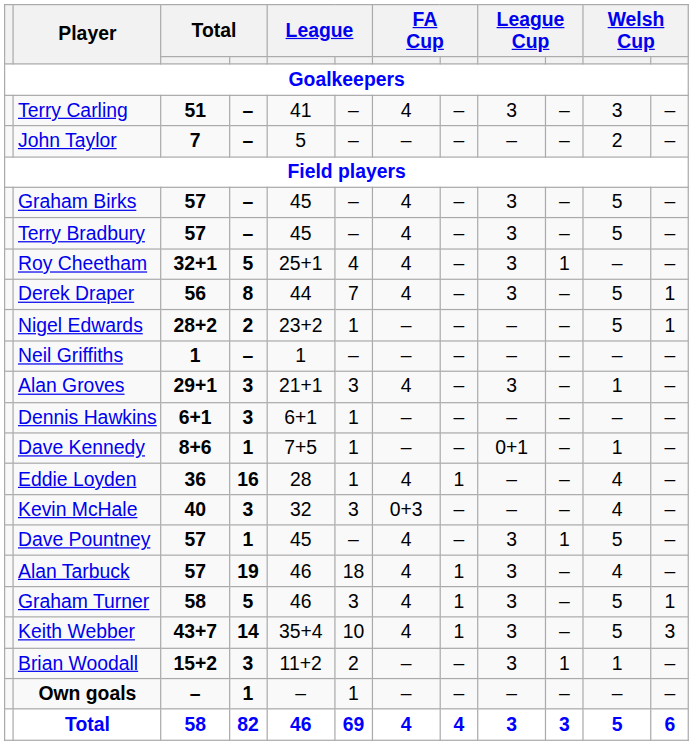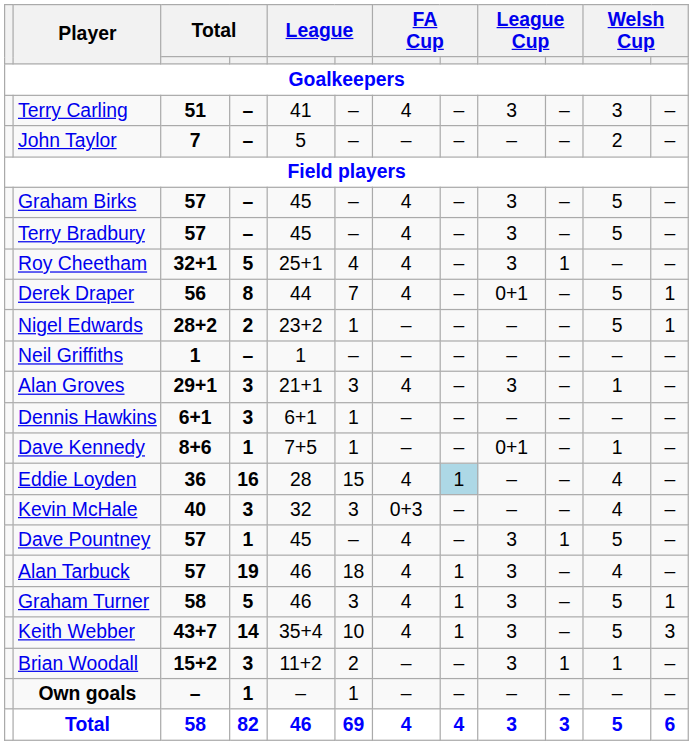 <table class="wikitable"  style="text-align:center;">
 <tr>
 <th rowspan="2" style="font-size:80%;"></th>
 <th rowspan="2">Player</th>
 <th colspan="2">Total</th>
 <th colspan="2"><a href='#'>League</a></th>
 <th colspan="2"><a href='#'>FA<br>Cup</a></th>
 <th colspan="2"><a href='#'>League<br>Cup</a></th>
 <th colspan="2"><a href='#'>Welsh<br>Cup</a></th>
 </tr>
 <tr>
 <th style="width: 50px; font-size:80%;"></th>
 <th style="width: 25px; font-size:80%;"></th>
 <th style="width: 50px; font-size:80%;"></th>
 <th style="width: 25px; font-size:80%;"></th>
 <th style="width: 50px; font-size:80%;"></th>
 <th style="width: 25px; font-size:80%;"></th>
 <th style="width: 50px; font-size:80%;"></th>
 <th style="width: 25px; font-size:80%;"></th>
 <th style="width: 50px; font-size:80%;"></th>
 <th style="width: 25px; font-size:80%;"></th>
 </tr>
 <tr>
 <td colspan="12" style="background:white; color:blue; text-align:center;"><strong>Goalkeepers</strong></td>
 </tr>
 <tr>
 <td></td>
 <td style="text-align:left;"><a href='#'>Terry Carling</a></td>
 <td><strong>51</strong></td>
 <td><strong>–</strong></td>
 <td>41</td>
 <td>–</td>
 <td>4</td>
 <td>–</td>
 <td>3</td>
 <td>–</td>
 <td>3</td>
 <td>–</td>
 </tr>
 <tr>
 <td></td>
 <td style="text-align:left;"><a href='#'>John Taylor</a></td>
 <td><strong>7</strong></td>
 <td><strong>–</strong></td>
 <td>5</td>
 <td>–</td>
 <td>–</td>
 <td>–</td>
 <td>–</td>
 <td>–</td>
 <td>2</td>
 <td>–</td>
 </tr>
 <tr>
 <td colspan="12" style="background:white; color:blue; text-align:center;"><strong>Field players</strong></td>
 </tr>
 <tr>
 <td></td>
 <td style="text-align:left;"><a href='#'>Graham Birks</a></td>
 <td><strong>57</strong></td>
 <td><strong>–</strong></td>
 <td>45</td>
 <td>–</td>
 <td>4</td>
 <td>–</td>
 <td>3</td>
 <td>–</td>
 <td>5</td>
 <td>–</td>
 </tr>
 <tr>
 <td></td>
 <td style="text-align:left;"><a href='#'>Terry Bradbury</a></td>
 <td><strong>57</strong></td>
 <td><strong>–</strong></td>
 <td>45</td>
 <td>–</td>
 <td>4</td>
 <td>–</td>
 <td>3</td>
 <td>–</td>
 <td>5</td>
 <td>–</td>
 </tr>
 <tr>
 <td></td>
 <td style="text-align:left;"><a href='#'>Roy Cheetham</a></td>
 <td><strong>32+1</strong></td>
 <td><strong>5</strong></td>
 <td>25+1</td>
 <td>4</td>
 <td>4</td>
 <td>–</td>
 <td>3</td>
 <td>1</td>
 <td>–</td>
 <td>–</td>
 </tr>
 <tr>
 <td></td>
 <td style="text-align:left;"><a href='#'>Derek Draper</a></td>
 <td><strong>56</strong></td>
 <td><strong>8</strong></td>
 <td>44</td>
 <td>7</td>
 <td>4</td>
 <td>–</td>
-<td>3</td>
+<td>0+1</td>
 <td>–</td>
 <td>5</td>
 <td>1</td>
 </tr>
 <tr>
 <td></td>
 <td style="text-align:left;"><a href='#'>Nigel Edwards</a></td>
 <td><strong>28+2</strong></td>
 <td><strong>2</strong></td>
 <td>23+2</td>
 <td>1</td>
 <td>–</td>
 <td>–</td>
 <td>–</td>
 <td>–</td>
 <td>5</td>
 <td>1</td>
 </tr>
 <tr>
 <td></td>
 <td style="text-align:left;"><a href='#'>Neil Griffiths</a></td>
 <td><strong>1</strong></td>
 <td><strong>–</strong></td>
 <td>1</td>
 <td>–</td>
 <td>–</td>
 <td>–</td>
 <td>–</td>
 <td>–</td>
 <td>–</td>
 <td>–</td>
 </tr>
 <tr>
 <td></td>
 <td style="text-align:left;"><a href='#'>Alan Groves</a></td>
 <td><strong>29+1</strong></td>
 <td><strong>3</strong></td>
 <td>21+1</td>
 <td>3</td>
 <td>4</td>
 <td>–</td>
 <td>3</td>
 <td>–</td>
 <td>1</td>
 <td>–</td>
 </tr>
 <tr>
 <td></td>
 <td style="text-align:left;"><a href='#'>Dennis Hawkins</a></td>
 <td><strong>6+1</strong></td>
 <td><strong>3</strong></td>
 <td>6+1</td>
 <td>1</td>
 <td>–</td>
 <td>–</td>
 <td>–</td>
 <td>–</td>
 <td>–</td>
 <td>–</td>
 </tr>
 <tr>
 <td></td>
 <td style="text-align:left;"><a href='#'>Dave Kennedy</a></td>
 <td><strong>8+6</strong></td>
 <td><strong>1</strong></td>
 <td>7+5</td>
 <td>1</td>
 <td>–</td>
 <td>–</td>
 <td>0+1</td>
 <td>–</td>
 <td>1</td>
 <td>–</td>
 </tr>
 <tr>
 <td></td>
 <td style="text-align:left;"><a href='#'>Eddie Loyden</a></td>
 <td><strong>36</strong></td>
 <td><strong>16</strong></td>
 <td>28</td>
-<td>1</td>
+<td>15</td>
 <td>4</td>
-<td>1</td>
+<td style="background: lightblue;">1</td>
 <td>–</td>
 <td>–</td>
 <td>4</td>
 <td>–</td>
 </tr>
 <tr>
 <td></td>
 <td style="text-align:left;"><a href='#'>Kevin McHale</a></td>
 <td><strong>40</strong></td>
 <td><strong>3</strong></td>
 <td>32</td>
 <td>3</td>
 <td>0+3</td>
 <td>–</td>
 <td>–</td>
 <td>–</td>
 <td>4</td>
 <td>–</td>
 </tr>
 <tr>
 <td></td>
 <td style="text-align:left;"><a href='#'>Dave Pountney</a></td>
 <td><strong>57</strong></td>
 <td><strong>1</strong></td>
 <td>45</td>
 <td>–</td>
 <td>4</td>
 <td>–</td>
 <td>3</td>
 <td>1</td>
 <td>5</td>
 <td>–</td>
 </tr>
 <tr>
 <td></td>
 <td style="text-align:left;"><a href='#'>Alan Tarbuck</a></td>
 <td><strong>57</strong></td>
 <td><strong>19</strong></td>
 <td>46</td>
 <td>18</td>
 <td>4</td>
 <td>1</td>
 <td>3</td>
 <td>–</td>
 <td>4</td>
 <td>–</td>
 </tr>
 <tr>
 <td></td>
 <td style="text-align:left;"><a href='#'>Graham Turner</a></td>
 <td><strong>58</strong></td>
 <td><strong>5</strong></td>
 <td>46</td>
 <td>3</td>
 <td>4</td>
 <td>1</td>
 <td>3</td>
 <td>–</td>
 <td>5</td>
 <td>1</td>
 </tr>
 <tr>
 <td></td>
 <td style="text-align:left;"><a href='#'>Keith Webber</a></td>
 <td><strong>43+7</strong></td>
 <td><strong>14</strong></td>
 <td>35+4</td>
 <td>10</td>
 <td>4</td>
 <td>1</td>
 <td>3</td>
 <td>–</td>
 <td>5</td>
 <td>3</td>
 </tr>
 <tr>
 <td></td>
 <td style="text-align:left;"><a href='#'>Brian Woodall</a></td>
 <td><strong>15+2</strong></td>
 <td><strong>3</strong></td>
 <td>11+2</td>
 <td>2</td>
 <td>–</td>
 <td>–</td>
 <td>3</td>
 <td>1</td>
 <td>1</td>
 <td>–</td>
 </tr>
 <tr>
 <td></td>
 <td><strong>Own goals</strong></td>
 <td><strong>–</strong></td>
 <td><strong>1</strong></td>
 <td>–</td>
 <td>1</td>
 <td>–</td>
 <td>–</td>
 <td>–</td>
 <td>–</td>
 <td>–</td>
 <td>–</td>
 </tr>
 <tr style="background:white; color:blue; text-align:center;">
 <td></td>
 <td><strong>Total</strong></td>
 <td><strong>58</strong></td>
 <td><strong>82</strong></td>
 <td><strong>46</strong></td>
 <td><strong>69</strong></td>
 <td><strong>4</strong></td>
 <td><strong>4</strong></td>
 <td><strong>3</strong></td>
 <td><strong>3</strong></td>
 <td><strong>5</strong></td>
 <td><strong>6</strong></td>
 </tr>
 </table>
